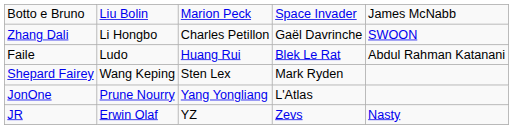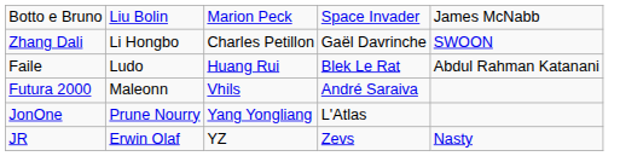 <table class="wikitable">
 <tr>
 <td>Botto e Bruno</td>
 <td><a href='#'>Liu Bolin</a></td>
 <td><a href='#'>Marion Peck</a></td>
 <td><a href='#'>Space Invader</a></td>
 <td>James McNabb</td>
 </tr>
 <tr>
 <td><a href='#'>Zhang Dali</a></td>
 <td>Li Hongbo</td>
 <td>Charles Petillon</td>
 <td>Gaël Davrinche</td>
 <td><a href='#'>SWOON</a></td>
 </tr>
 <tr>
 <td>Faile</td>
 <td>Ludo</td>
 <td><a href='#'>Huang Rui</a></td>
 <td><a href='#'>Blek Le Rat</a></td>
 <td>Abdul Rahman Katanani</td>
 </tr>
 <tr>
-<td><a href='#'>Shepard Fairey</a></td>
-<td>Wang Keping</td>
-<td>Sten Lex</td>
-<td>Mark Ryden</td>
+<td><a href='#'>Futura 2000</a></td>
+<td>Maleonn</td>
+<td><a href='#'>Vhils</a></td>
+<td><a href='#'>André Saraiva</a></td>
 <td></td>
 </tr>
 <tr>
 <td><a href='#'>JonOne</a></td>
 <td><a href='#'>Prune Nourry</a></td>
 <td><a href='#'>Yang Yongliang</a></td>
 <td>L'Atlas</td>
 <td></td>
 </tr>
 <tr>
 <td><a href='#'>JR</a></td>
 <td><a href='#'>Erwin Olaf</a></td>
 <td>YZ</td>
 <td><a href='#'>Zevs</a></td>
 <td><a href='#'>Nasty</a></td>
 </tr>
 </table>
